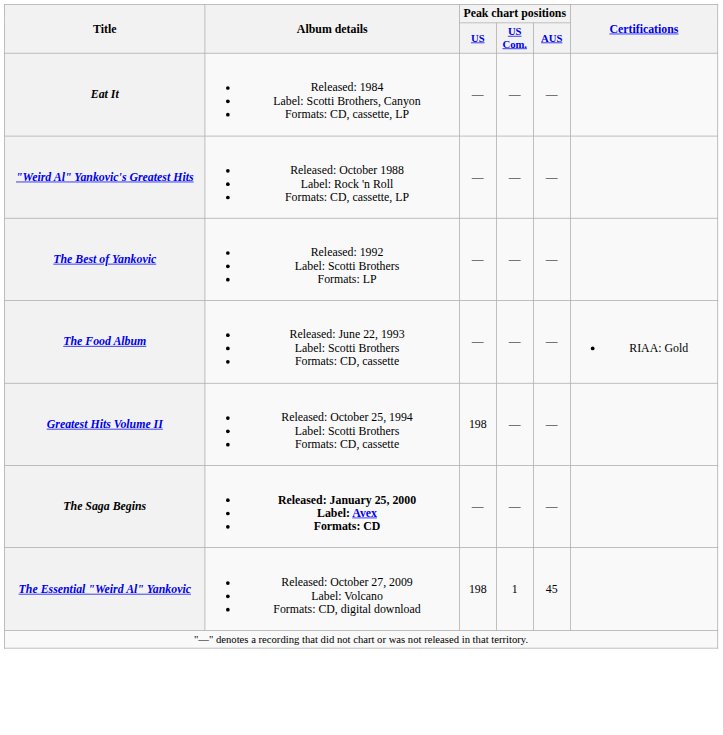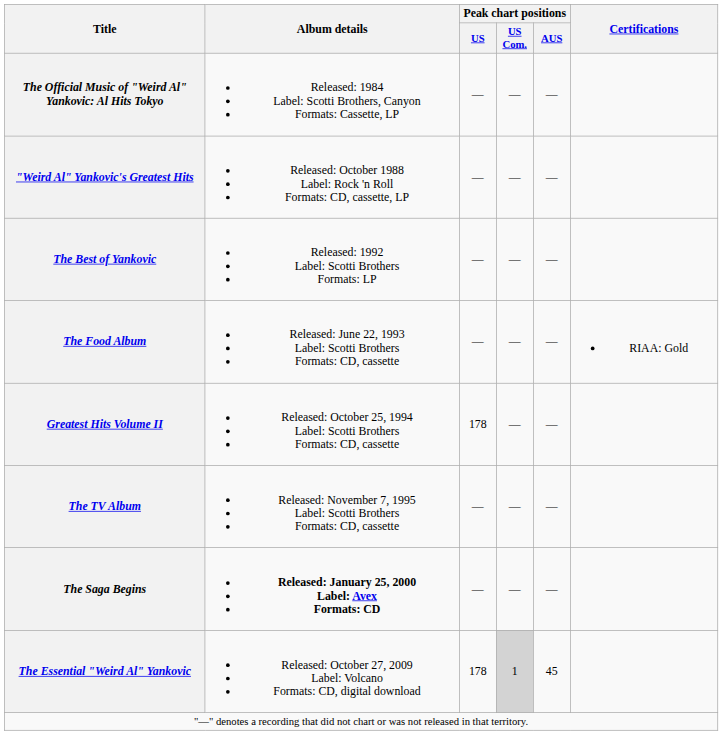 <table class="wikitable plainrowheaders" style="text-align:center;">
 <tr>
 <th scope="col" rowspan="2" style="width:16.5em;">Title</th>
 <th scope="col" rowspan="2" style="width:21em;">Album details</th>
 <th scope="col" colspan="3">Peak chart positions</th>
 <th scope="col" rowspan="2" style="width:12em;"><a href='#'>Certifications</a></th>
 </tr>
 <tr>
 <th scope="col" style="width:3em;font-size:90%;"><a href='#'>US</a><br></th>
 <th scope="col" style="width:3em;font-size:90%;"><a href='#'>US<br>Com.</a><br></th>
 <th scope="col" style="width:3em;font-size:90%;"><a href='#'>AUS</a><br></th>
 </tr>
 <tr>
-<th scope="row"><em>Eat It</em></th>
-<td><br><ul><li>Released: 1984 </li><li>Label: Scotti Brothers, Canyon</li><li>Formats: CD, cassette, LP</li></ul></td>
+<th scope="row"><em>The Official Music of "Weird Al" Yankovic: Al Hits Tokyo</em></th>
+<td><br><ul><li>Released: 1984 </li><li>Label: Scotti Brothers, Canyon</li><li>Formats: Cassette, LP</li></ul></td>
 <td>—</td>
 <td>—</td>
 <td>—</td>
 <td></td>
 </tr>
 <tr>
 <th scope="row"><em><a href='#'>"Weird Al" Yankovic's Greatest Hits</a></em></th>
 <td><br><ul><li>Released: October 1988</li><li>Label: Rock 'n Roll</li><li>Formats: CD, cassette, LP</li></ul></td>
 <td>—</td>
 <td>—</td>
 <td>—</td>
 <td></td>
 </tr>
 <tr>
 <th scope="row"><em><a href='#'>The Best of Yankovic</a></em></th>
 <td><br><ul><li>Released: 1992 </li><li>Label: Scotti Brothers</li><li>Formats: LP</li></ul></td>
 <td>—</td>
 <td>—</td>
 <td>—</td>
 <td></td>
 </tr>
 <tr>
 <th scope="row"><em><a href='#'>The Food Album</a></em></th>
 <td><br><ul><li>Released: June 22, 1993</li><li>Label: Scotti Brothers</li><li>Formats: CD, cassette</li></ul></td>
 <td>—</td>
 <td>—</td>
 <td>—</td>
 <td><br><ul><li>RIAA: Gold</li></ul></td>
 </tr>
 <tr>
 <th scope="row"><em><a href='#'>Greatest Hits Volume II</a></em></th>
 <td><br><ul><li>Released: October 25, 1994</li><li>Label: Scotti Brothers</li><li>Formats: CD, cassette</li></ul></td>
-<td>198</td>
+<td>178</td>
+<td>—</td>
+<td>—</td>
+<td></td>
+</tr>
+<tr>
+<th scope="row"><em><a href='#'>The TV Album</a></em></th>
+<td><br><ul><li>Released: November 7, 1995</li><li>Label: Scotti Brothers</li><li>Formats: CD, cassette</li></ul></td>
+<td>—</td>
 <td>—</td>
 <td>—</td>
 <td></td>
 </tr>
 <tr>
 <th scope="row"><em>The Saga Begins</em></th>
 <td><strong><br><ul><li>Released: January 25, 2000 </li><li>Label: <a href='#'>Avex</a></li><li>Formats: CD</li></ul></strong></td>
 <td>—</td>
 <td>—</td>
 <td>—</td>
 <td></td>
 </tr>
 <tr>
 <th scope="row"><em><a href='#'>The Essential "Weird Al" Yankovic</a></em></th>
 <td><br><ul><li>Released: October 27, 2009</li><li>Label: Volcano</li><li>Formats: CD, digital download</li></ul></td>
-<td>198</td>
-<td>1</td>
+<td>178</td>
+<td style="background: lightgrey;">1</td>
 <td>45</td>
 <td></td>
 </tr>
 <tr>
 <td colspan="6" style="font-size:90%">"—" denotes a recording that did not chart or was not released in that territory.</td>
 </tr>
 </table>
